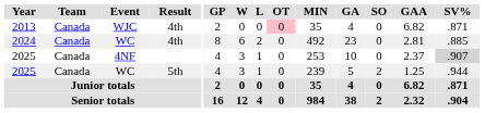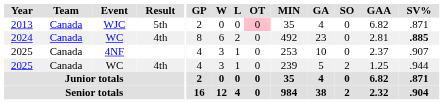 <table border="0" cellpadding="1" cellspacing="0" ID="Table3" style="text-align:center; width:40em;">
 <tr bgcolor="#e0e0e0">
 <th>Year</th>
 <th>Team</th>
 <th>Event</th>
 <th>Result</th>
 <th rowspan="99" bgcolor="#ffffff"></th>
 <th>GP</th>
 <th>W</th>
 <th>L</th>
 <th>OT</th>
 <th>MIN</th>
 <th>GA</th>
 <th>SO</th>
 <th>GAA</th>
 <th>SV%</th>
 </tr>
 <tr>
 <td><a href='#'>2013</a></td>
 <td><a href='#'>Canada</a></td>
 <td><a href='#'>WJC</a></td>
-<td>4th</td>
+<td>5th</td>
 <td>2</td>
 <td>0</td>
 <td>0</td>
 <td style="background: pink;">0</td>
 <td>35</td>
 <td>4</td>
 <td>0</td>
 <td>6.82</td>
 <td>.871</td>
 </tr>
 <tr bgcolor="#f0f0f0">
 <td><a href='#'>2024</a></td>
 <td><a href='#'>Canada</a></td>
 <td><a href='#'>WC</a></td>
 <td>4th</td>
 <td>8</td>
 <td>6</td>
 <td>2</td>
 <td>0</td>
 <td>492</td>
 <td>23</td>
 <td>0</td>
 <td>2.81</td>
-<td>.885</td>
+<td><strong>.885</strong></td>
 </tr>
 <tr>
 <td>2025</td>
 <td>Canada</td>
 <td><a href='#'>4NF</a></td>
 <td></td>
 <td>4</td>
 <td>3</td>
 <td>1</td>
 <td>0</td>
 <td>253</td>
 <td>10</td>
 <td>0</td>
 <td>2.37</td>
-<td style="background: lightgrey;">.907</td>
+<td>.907</td>
 </tr>
 <tr bgcolor="#f0f0f0">
 <td><a href='#'>2025</a></td>
 <td>Canada</td>
 <td>WC</td>
-<td>5th</td>
+<td>4th</td>
 <td>4</td>
 <td>3</td>
 <td>1</td>
 <td>0</td>
 <td>239</td>
 <td>5</td>
 <td>2</td>
 <td>1.25</td>
 <td>.944</td>
 </tr>
 <tr bgcolor="#e0e0e0">
 <th colspan="4">Junior totals</th>
 <th>2</th>
 <th>0</th>
 <th>0</th>
 <th>0</th>
 <th>35</th>
 <th>4</th>
 <th>0</th>
 <th>6.82</th>
 <th>.871</th>
 </tr>
 <tr bgcolor="#e0e0e0">
 <th colspan="4">Senior totals</th>
 <th>16</th>
 <th>12</th>
 <th>4</th>
 <th>0</th>
 <th>984</th>
 <th>38</th>
 <th>2</th>
 <th>2.32</th>
 <th>.904</th>
 </tr>
 </table>
